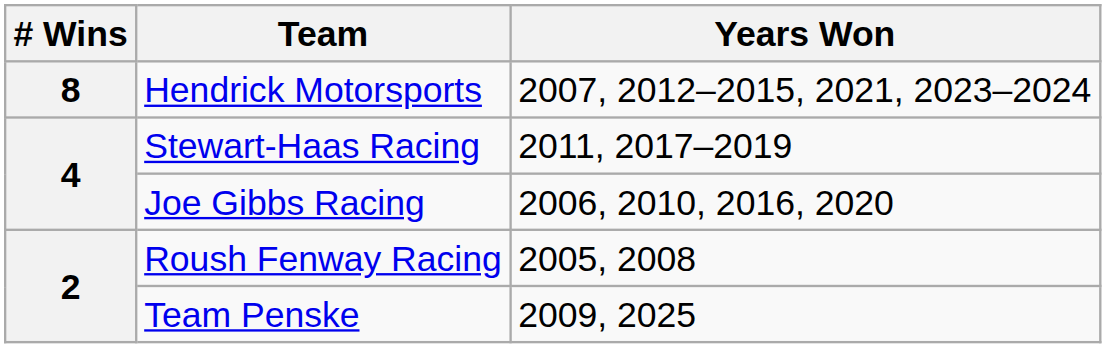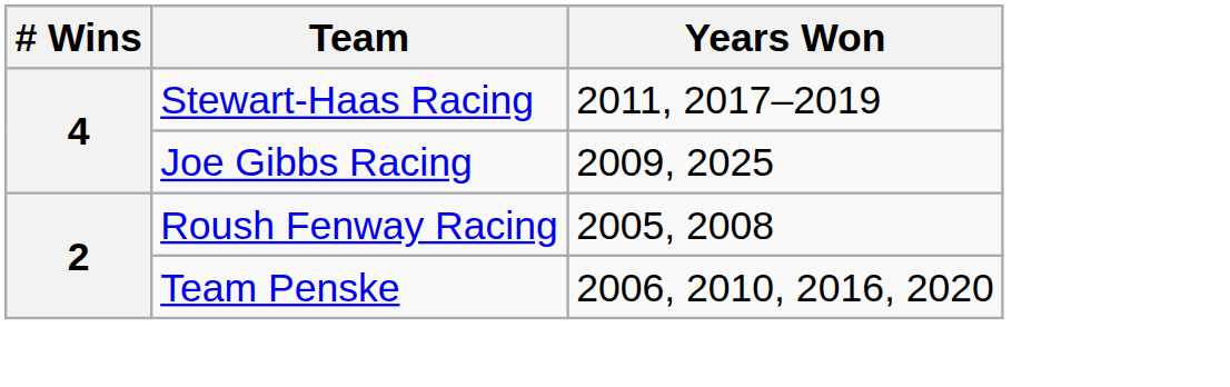 <table class="wikitable" style="font-size: 95%;">
 <tr>
 <th># Wins</th>
 <th>Team</th>
 <th>Years Won</th>
-</tr>
-<tr>
-<th>8</th>
-<td><a href='#'>Hendrick Motorsports</a></td>
-<td>2007, 2012–2015, 2021, 2023–2024</td>
 </tr>
 <tr>
 <th rowspan=2>4</th>
 <td><a href='#'>Stewart-Haas Racing</a></td>
 <td>2011, 2017–2019</td>
 </tr>
 <tr>
 <td><a href='#'>Joe Gibbs Racing</a></td>
-<td>2006, 2010, 2016, 2020</td>
+<td>2009, 2025</td>
 </tr>
 <tr>
 <th rowspan=2>2</th>
 <td><a href='#'>Roush Fenway Racing</a></td>
 <td>2005, 2008</td>
 </tr>
 <tr>
 <td><a href='#'>Team Penske</a></td>
-<td>2009, 2025</td>
+<td>2006, 2010, 2016, 2020</td>
 </tr>
 </table>
